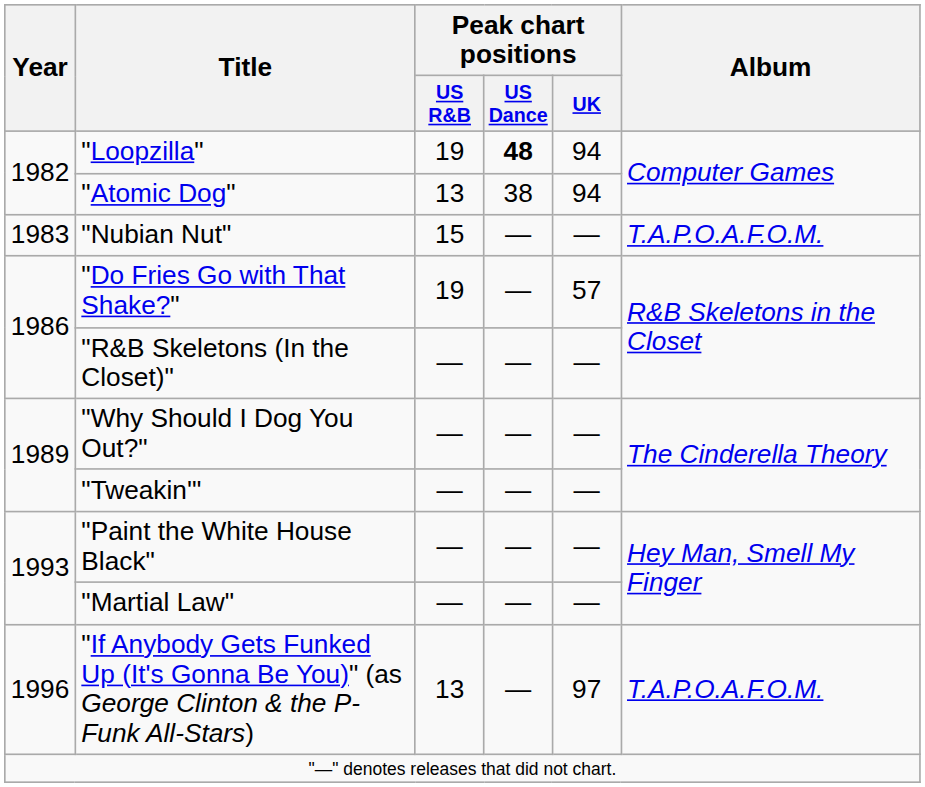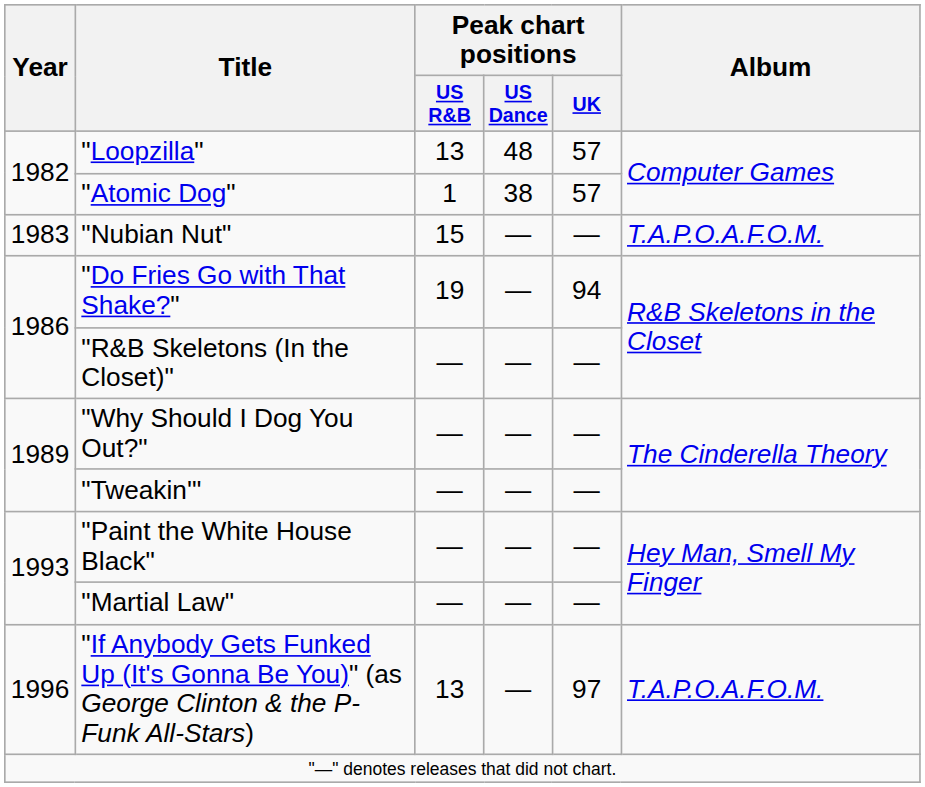 <table class="wikitable">
 <tr>
 <th rowspan="2" style="width:33px;">Year</th>
 <th style="width:200px;" rowspan="2">Title</th>
 <th colspan="3">Peak chart positions</th>
 <th rowspan="2" style="width:175px;">Album</th>
 </tr>
 <tr>
 <th style="width:3em;font-size:75%"><a href='#'>US<br>R&B</a></th>
 <th style="width:3em;font-size:75%"><a href='#'>US Dance</a></th>
 <th style="width:3em;font-size:75%"><a href='#'>UK</a></th>
 </tr>
 <tr>
 <td rowspan="2">1982</td>
 <td>"<a href='#'>Loopzilla</a>"</td>
-<td style="text-align:center;">19</td>
-<td style="text-align:center;"><strong>48</strong></td>
-<td style="text-align:center;">94</td>
+<td style="text-align:center;">13</td>
+<td style="text-align:center;">48</td>
+<td style="text-align:center;">57</td>
 <td rowspan="2"><em><a href='#'>Computer Games</a></em></td>
 </tr>
 <tr>
 <td>"<a href='#'>Atomic Dog</a>"</td>
-<td style="text-align:center;">13</td>
+<td style="text-align:center;">1</td>
 <td style="text-align:center;">38</td>
-<td style="text-align:center;">94</td>
+<td style="text-align:center;">57</td>
 </tr>
 <tr>
 <td>1983</td>
 <td>"Nubian Nut"</td>
 <td style="text-align:center;">15</td>
 <td style="text-align:center;">—</td>
 <td style="text-align:center;">—</td>
 <td><em><a href='#'>T.A.P.O.A.F.O.M.</a></em></td>
 </tr>
 <tr>
 <td rowspan="2">1986</td>
 <td>"<a href='#'>Do Fries Go with That Shake?</a>"</td>
 <td style="text-align:center;">19</td>
 <td style="text-align:center;">—</td>
-<td style="text-align:center;">57</td>
+<td style="text-align:center;">94</td>
 <td rowspan="2"><em><a href='#'>R&B Skeletons in the Closet</a></em></td>
 </tr>
 <tr>
 <td>"R&B Skeletons (In the Closet)"</td>
 <td style="text-align:center;">—</td>
 <td style="text-align:center;">—</td>
 <td style="text-align:center;">—</td>
 </tr>
 <tr>
 <td rowspan="2">1989</td>
 <td>"Why Should I Dog You Out?"</td>
 <td style="text-align:center;">—</td>
 <td style="text-align:center;">—</td>
 <td style="text-align:center;">—</td>
 <td rowspan="2"><em><a href='#'>The Cinderella Theory</a></em></td>
 </tr>
 <tr>
 <td>"Tweakin'"</td>
 <td style="text-align:center;">—</td>
 <td style="text-align:center;">—</td>
 <td style="text-align:center;">—</td>
 </tr>
 <tr>
 <td rowspan="2">1993</td>
 <td>"Paint the White House Black"</td>
 <td style="text-align:center;">—</td>
 <td style="text-align:center;">—</td>
 <td style="text-align:center;">—</td>
 <td rowspan="2"><em><a href='#'>Hey Man, Smell My Finger</a></em></td>
 </tr>
 <tr>
 <td>"Martial Law"</td>
 <td style="text-align:center;">—</td>
 <td style="text-align:center;">—</td>
 <td style="text-align:center;">—</td>
 </tr>
 <tr>
 <td>1996</td>
 <td>"<a href='#'>If Anybody Gets Funked Up (It's Gonna Be You)</a>" (as <em>George Clinton & the P-Funk All-Stars</em>)</td>
 <td style="text-align:center;">13</td>
 <td style="text-align:center;">—</td>
 <td style="text-align:center;">97</td>
 <td><em><a href='#'>T.A.P.O.A.F.O.M.</a></em></td>
 </tr>
 <tr>
 <td colspan="11" style="text-align:center; font-size:8pt;">"—" denotes releases that did not chart.</td>
 </tr>
 </table>
